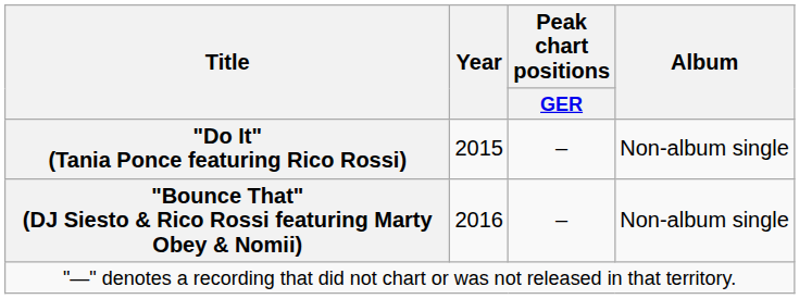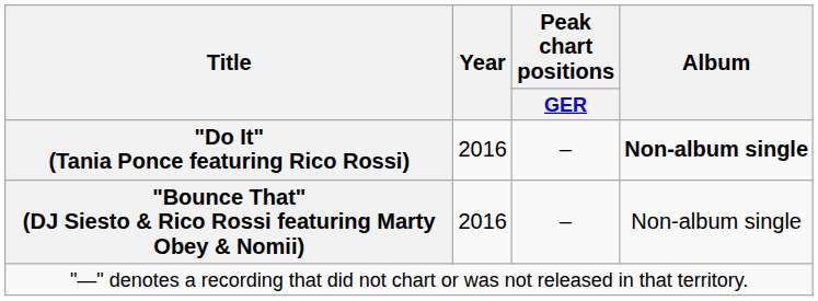 <table class="wikitable plainrowheaders" style="text-align:center;">
 <tr>
 <th scope="col" rowspan="2" style="width:20em;">Title</th>
 <th scope="col" rowspan="2">Year</th>
 <th scope="col" colspan="1">Peak chart positions</th>
 <th scope="col" rowspan="2">Album</th>
 </tr>
 <tr>
 <th scope="col" style="width:3em;font-size:90%;"><a href='#'>GER</a></th>
 </tr>
 <tr>
 <th scope="row">"Do It"<br><span>(Tania Ponce featuring Rico Rossi)</span></th>
-<td>2015</td>
+<td>2016</td>
 <td>–</td>
-<td>Non-album single</td>
+<td><strong>Non-album single</strong></td>
 </tr>
 <tr>
 <th scope="row">"Bounce That"<br><span>(DJ Siesto & Rico Rossi featuring Marty Obey & Nomii)</span></th>
 <td>2016</td>
 <td>–</td>
 <td>Non-album single</td>
 </tr>
 <tr>
 <td colspan="9" style="font-size:90%">"—" denotes a recording that did not chart or was not released in that territory.</td>
 </tr>
 </table>
